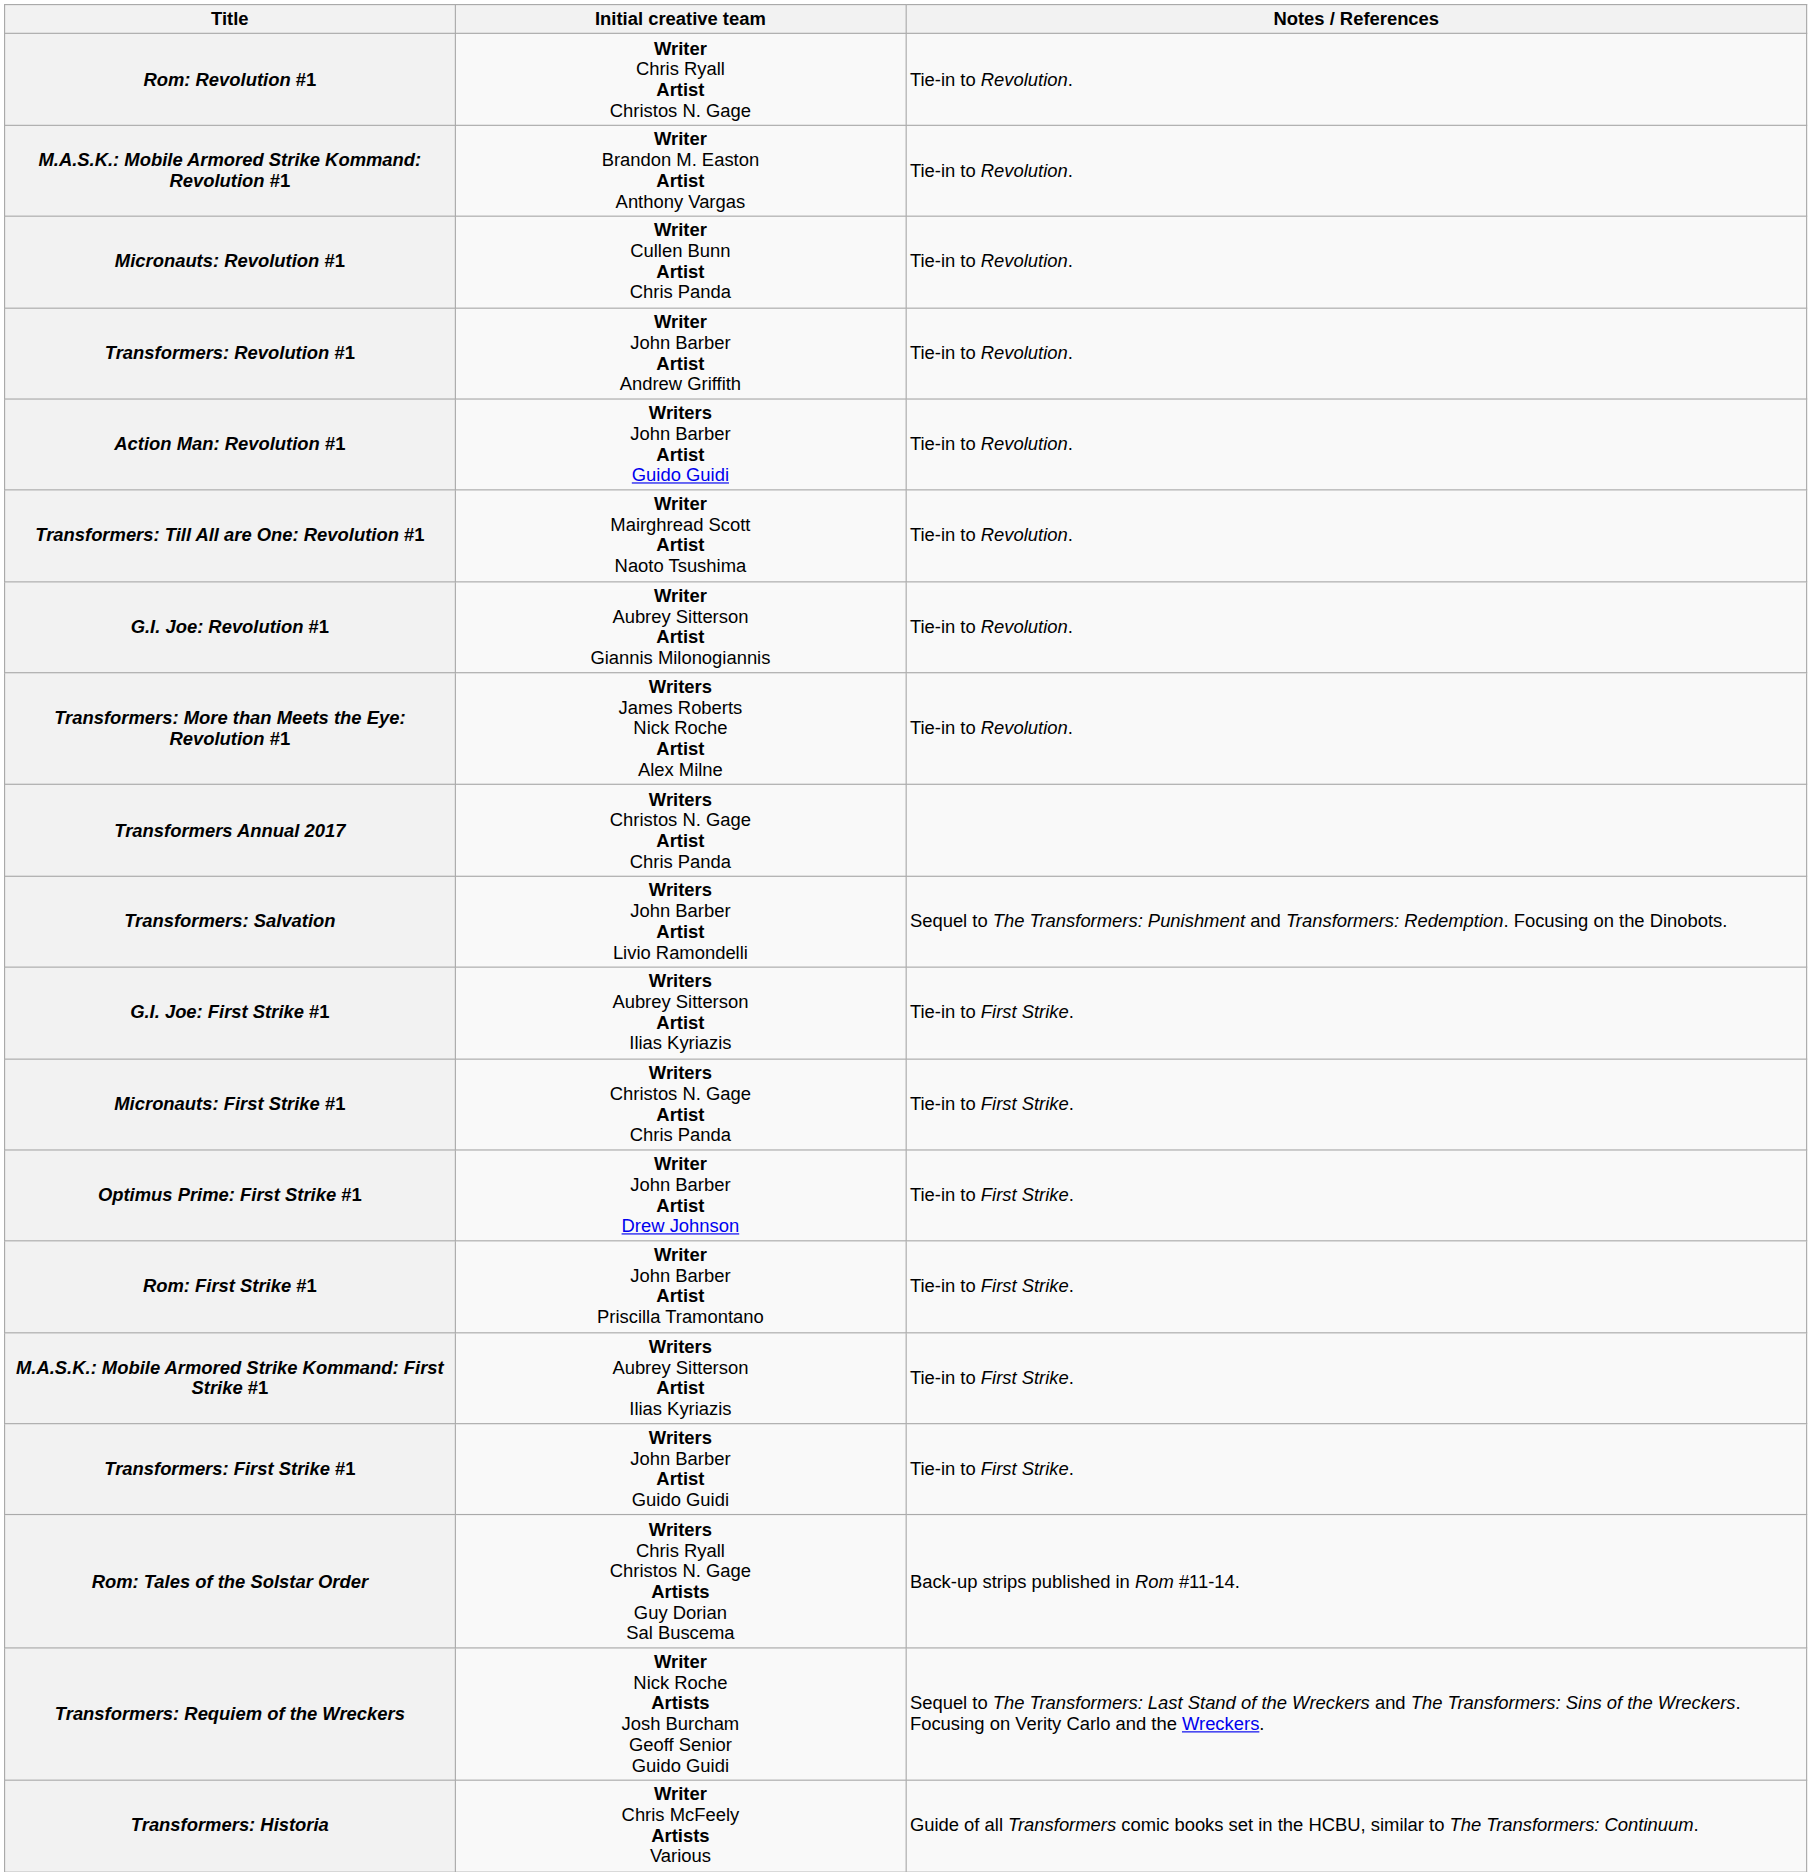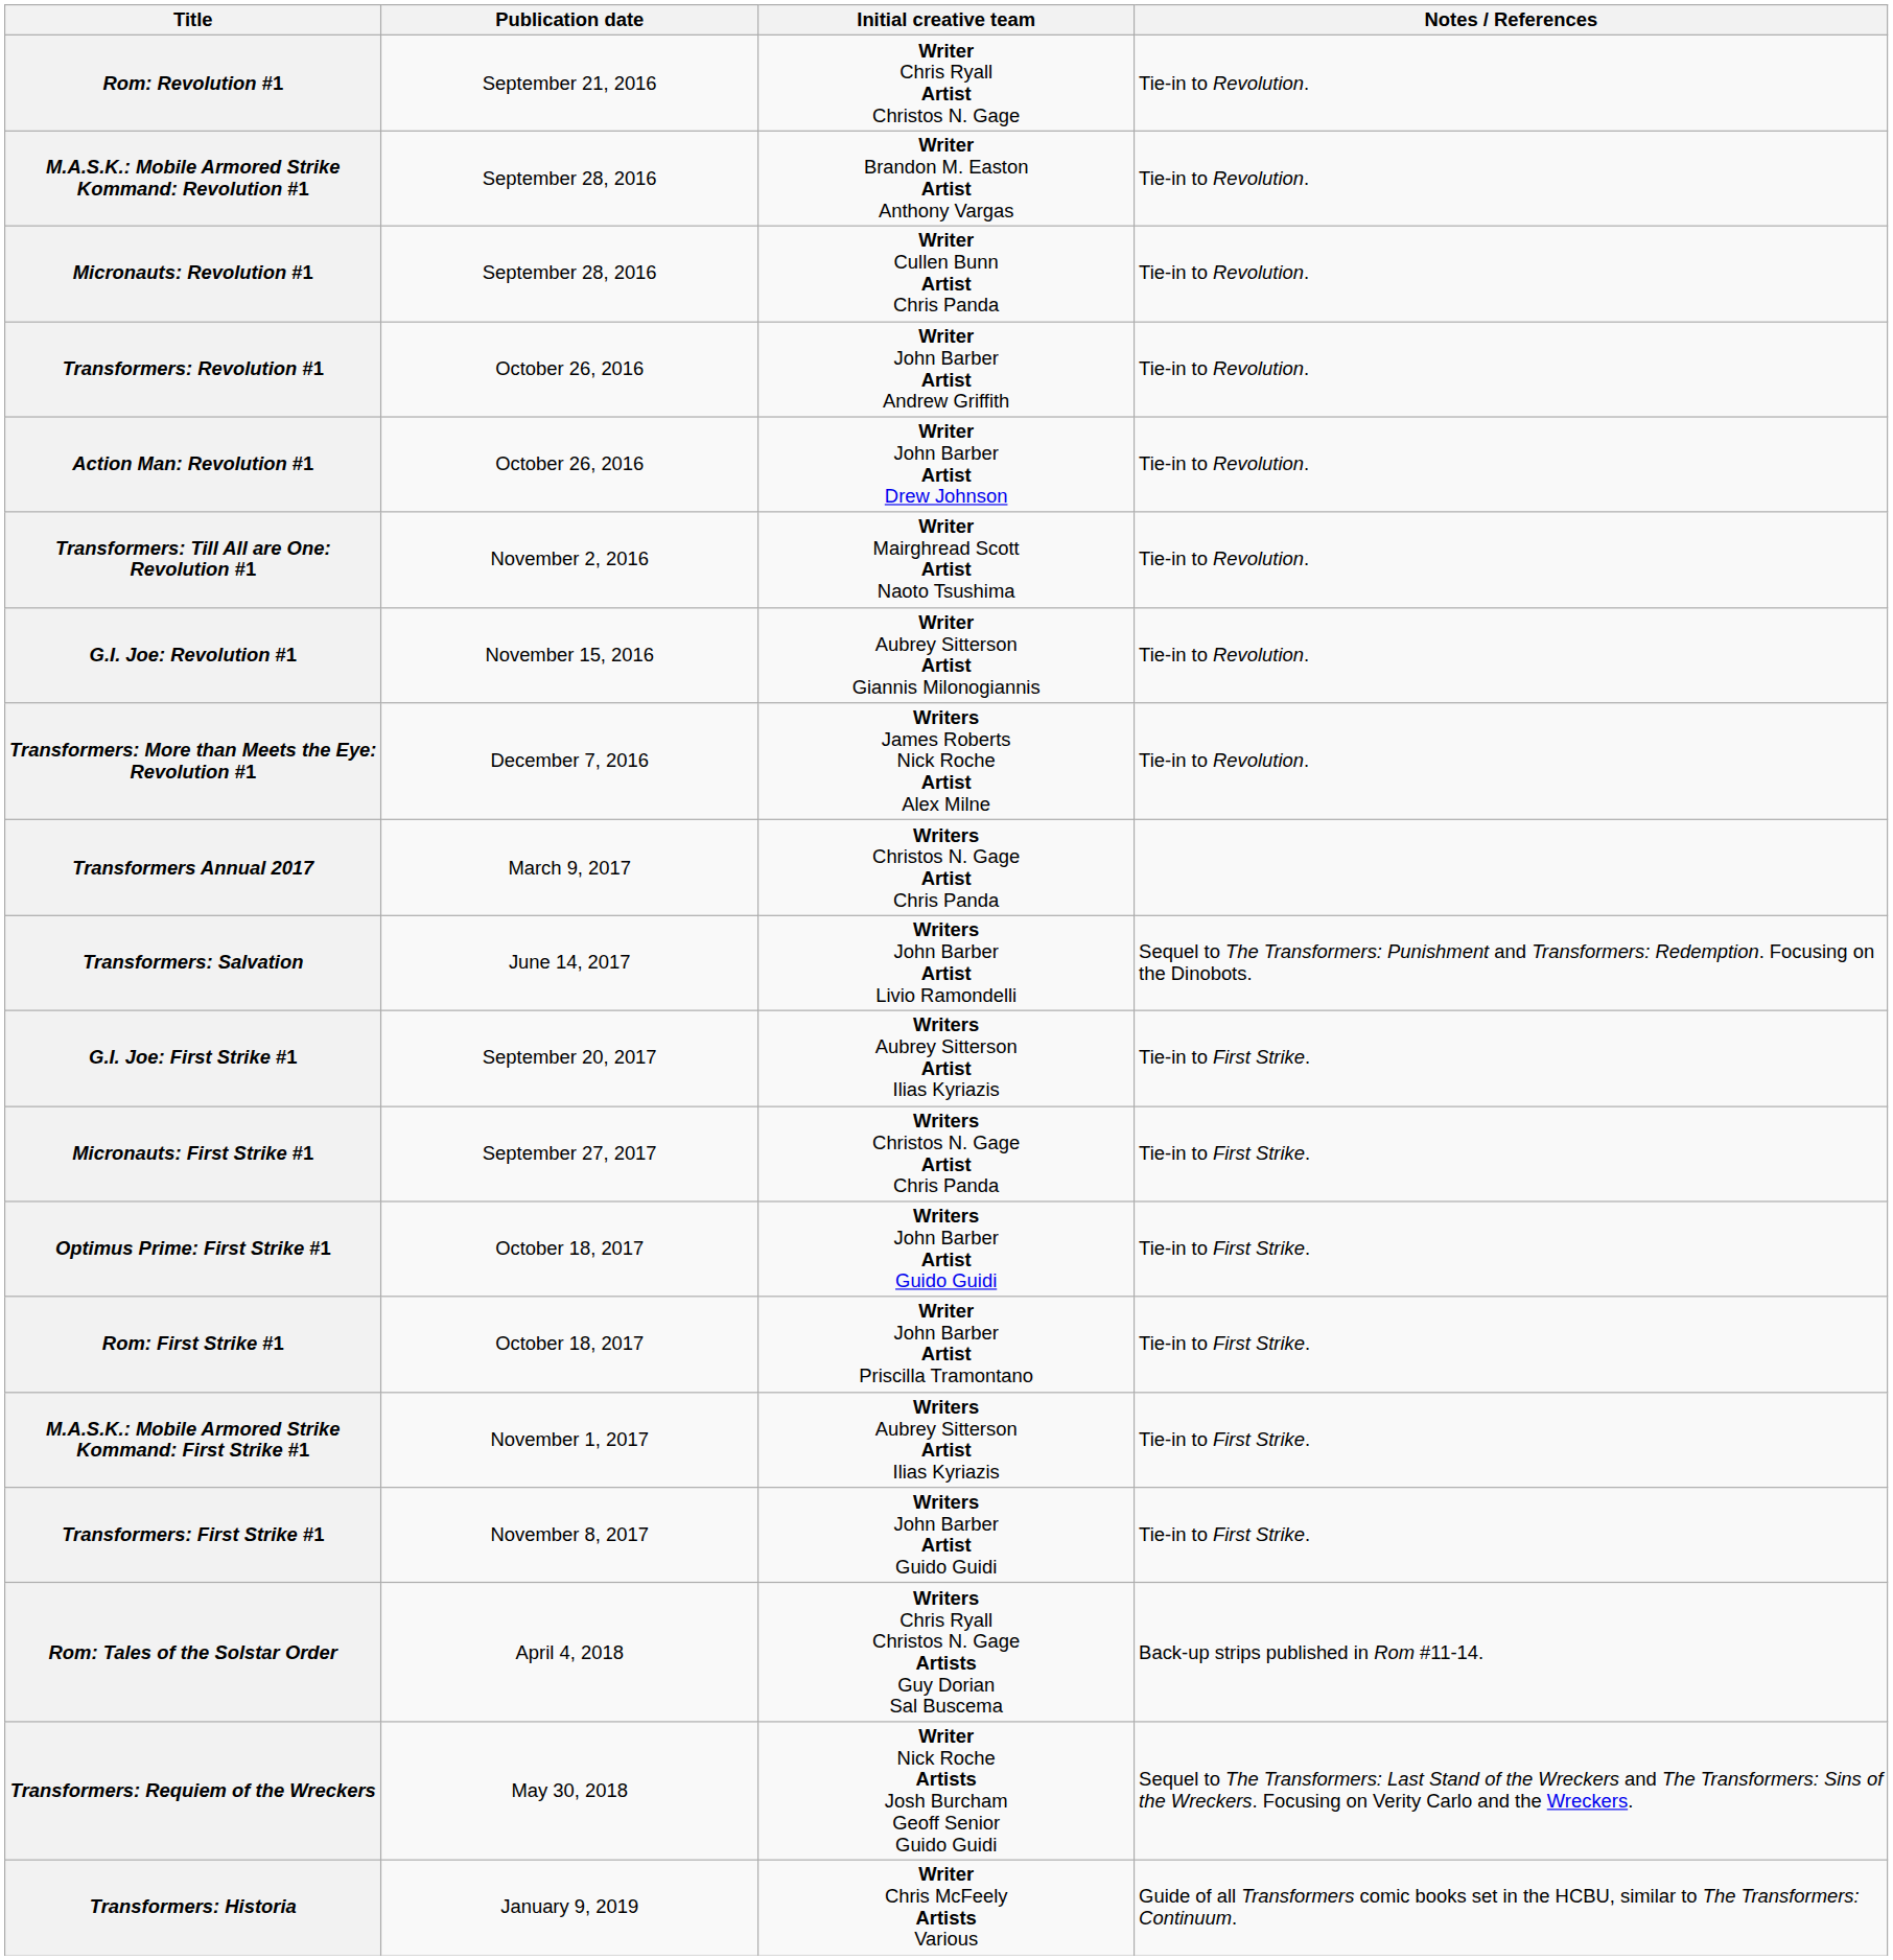 <table class="wikitable sortable" style="text-align:center; font-weight:normal;" width=99%>
 <tr>
 <th scope="col" width="15%" align="center" class=unsortable>Title</th>
+<th scope="col" width="15%" align="center" class=unsortable>Publication date</th>
 <th scope="col" width="15%" align="center" class=unsortable>Initial creative team</th>
 <th scope="col" width="30%" align="center" class=unsortable>Notes / References</th>
 </tr>
 <tr>
 <th><em>Rom: Revolution</em> #1</th>
+<td>September 21, 2016</td>
 <td><strong>Writer</strong><br>Chris Ryall<br><strong>Artist</strong><br>Christos N. Gage</td>
 <td align="left">Tie-in to <em>Revolution</em>.</td>
 </tr>
 <tr>
 <th><em>M.A.S.K.: Mobile Armored Strike Kommand: Revolution</em> #1</th>
+<td>September 28, 2016</td>
 <td><strong>Writer</strong><br>Brandon M. Easton<br><strong>Artist</strong><br>Anthony Vargas</td>
 <td align="left">Tie-in to <em>Revolution</em>.</td>
 </tr>
 <tr>
 <th><em>Micronauts: Revolution</em> #1</th>
+<td>September 28, 2016</td>
 <td><strong>Writer</strong><br>Cullen Bunn<br><strong>Artist</strong><br>Chris Panda</td>
 <td align="left">Tie-in to <em>Revolution</em>.</td>
 </tr>
 <tr>
 <th><em>Transformers: Revolution</em> #1</th>
+<td>October 26, 2016</td>
 <td><strong>Writer</strong><br>John Barber<br><strong>Artist</strong><br>Andrew Griffith</td>
 <td align="left">Tie-in to <em>Revolution</em>.</td>
 </tr>
 <tr>
 <th><em>Action Man: Revolution</em> #1</th>
-<td><strong>Writers</strong><br>John Barber<br><strong>Artist</strong><br><a href='#'>Guido Guidi</a></td>
+<td>October 26, 2016</td>
+<td><strong>Writer</strong><br>John Barber<br><strong>Artist</strong><br><a href='#'>Drew Johnson</a></td>
 <td align="left">Tie-in to <em>Revolution</em>.</td>
 </tr>
 <tr>
 <th><em>Transformers: Till All are One: Revolution</em> #1</th>
+<td>November 2, 2016</td>
 <td><strong>Writer</strong><br>Mairghread Scott<br><strong>Artist</strong><br>Naoto Tsushima</td>
 <td align="left">Tie-in to <em>Revolution</em>.</td>
 </tr>
 <tr>
 <th><em>G.I. Joe: Revolution</em> #1</th>
+<td>November 15, 2016</td>
 <td><strong>Writer</strong><br>Aubrey Sitterson<br><strong>Artist</strong><br>Giannis Milonogiannis</td>
 <td align="left">Tie-in to <em>Revolution</em>.</td>
 </tr>
 <tr>
 <th><em>Transformers: More than Meets the Eye: Revolution</em> #1</th>
+<td>December 7, 2016</td>
 <td><strong>Writers</strong><br>James Roberts<br>Nick Roche<br><strong>Artist</strong><br>Alex Milne</td>
 <td align="left">Tie-in to <em>Revolution</em>.</td>
 </tr>
 <tr>
 <th><em>Transformers Annual 2017</em></th>
+<td>March 9, 2017</td>
 <td><strong>Writers</strong><br>Christos N. Gage<br><strong>Artist</strong><br>Chris Panda</td>
 <td align="left"></td>
 </tr>
 <tr>
 <th><em>Transformers: Salvation</em></th>
+<td>June 14, 2017</td>
 <td><strong>Writers</strong><br>John Barber<br><strong>Artist</strong><br>Livio Ramondelli</td>
 <td align="left">Sequel to <em>The Transformers: Punishment</em> and <em>Transformers: Redemption</em>. Focusing on the Dinobots.</td>
 </tr>
 <tr>
 <th><em>G.I. Joe: First Strike</em> #1</th>
+<td>September 20, 2017</td>
 <td><strong>Writers</strong><br>Aubrey Sitterson<br><strong>Artist</strong><br>Ilias Kyriazis</td>
 <td align="left">Tie-in to <em>First Strike</em>.</td>
 </tr>
 <tr>
 <th><em>Micronauts: First Strike</em> #1</th>
+<td>September 27, 2017</td>
 <td><strong>Writers</strong><br>Christos N. Gage<br><strong>Artist</strong><br>Chris Panda</td>
 <td align="left">Tie-in to <em>First Strike</em>.</td>
 </tr>
 <tr>
 <th><em>Optimus Prime: First Strike</em> #1</th>
-<td><strong>Writer</strong><br>John Barber<br><strong>Artist</strong><br><a href='#'>Drew Johnson</a></td>
+<td>October 18, 2017</td>
+<td><strong>Writers</strong><br>John Barber<br><strong>Artist</strong><br><a href='#'>Guido Guidi</a></td>
 <td align="left">Tie-in to <em>First Strike</em>.</td>
 </tr>
 <tr>
 <th><em>Rom: First Strike</em> #1</th>
+<td>October 18, 2017</td>
 <td><strong>Writer</strong><br>John Barber<br><strong>Artist</strong><br>Priscilla Tramontano</td>
 <td align="left">Tie-in to <em>First Strike</em>.</td>
 </tr>
 <tr>
 <th><em>M.A.S.K.: Mobile Armored Strike Kommand: First Strike</em> #1</th>
+<td>November 1, 2017</td>
 <td><strong>Writers</strong><br>Aubrey Sitterson<br><strong>Artist</strong><br>Ilias Kyriazis</td>
 <td align="left">Tie-in to <em>First Strike</em>.</td>
 </tr>
 <tr>
 <th><em>Transformers: First Strike</em> #1</th>
+<td>November 8, 2017</td>
 <td><strong>Writers</strong><br>John Barber<br><strong>Artist</strong><br>Guido Guidi</td>
 <td align="left">Tie-in to <em>First Strike</em>.</td>
 </tr>
 <tr>
 <th><em>Rom: Tales of the Solstar Order</em></th>
+<td>April 4, 2018</td>
 <td><strong>Writers</strong><br>Chris Ryall<br>Christos N. Gage<br><strong>Artists</strong><br>Guy Dorian<br>Sal Buscema</td>
 <td align="left">Back-up strips published in <em>Rom</em> #11-14.</td>
 </tr>
 <tr>
 <th><em>Transformers: Requiem of the Wreckers</em></th>
+<td>May 30, 2018</td>
 <td><strong>Writer</strong><br>Nick Roche<br><strong>Artists</strong><br>Josh Burcham<br>Geoff Senior<br>Guido Guidi</td>
 <td align="left">Sequel to <em>The Transformers: Last Stand of the Wreckers</em> and <em>The Transformers: Sins of the Wreckers</em>. Focusing on Verity Carlo and the <a href='#'>Wreckers</a>.</td>
 </tr>
 <tr>
 <th><em>Transformers: Historia</em></th>
+<td>January 9, 2019</td>
 <td><strong>Writer</strong><br>Chris McFeely<br><strong>Artists</strong><br>Various</td>
 <td align="left">Guide of all <em>Transformers</em> comic books set in the HCBU, similar to <em>The Transformers: Continuum</em>.</td>
 </tr>
 </table>
